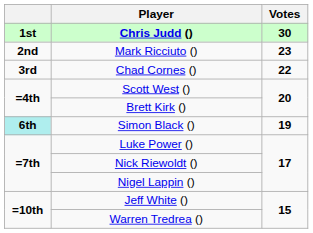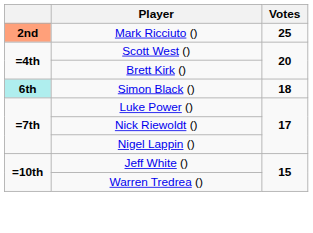 <table class="wikitable" style="text-align: center; font-size: 90%;">
 <tr>
 <th width="50"></th>
 <th width="250">Player</th>
 <th width="50">Votes</th>
 </tr>
-<tr style="background: #CCFFCC;">
-<td><strong>1st</strong></td>
-<td><strong><a href='#'>Chris Judd</a> ()</strong></td>
-<td><strong>30</strong></td>
-</tr>
 <tr>
-<td><strong>2nd</strong></td>
+<td style="background: lightsalmon;"><strong>2nd</strong></td>
 <td><a href='#'>Mark Ricciuto</a> ()</td>
-<td><strong>23</strong></td>
-</tr>
-<tr>
-<td><strong>3rd</strong></td>
-<td><a href='#'>Chad Cornes</a> ()</td>
-<td><strong>22</strong></td>
+<td><strong>25</strong></td>
 </tr>
 <tr>
 <td rowspan=2><strong>=4th</strong></td>
 <td><a href='#'>Scott West</a> ()</td>
 <td rowspan=2><strong>20</strong></td>
 </tr>
 <tr>
 <td><a href='#'>Brett Kirk</a> ()</td>
 </tr>
 <tr>
 <td style="background: paleturquoise;"><strong>6th</strong></td>
 <td><a href='#'>Simon Black</a> ()</td>
-<td><strong>19</strong></td>
+<td><strong>18</strong></td>
 </tr>
 <tr>
 <td rowspan=3><strong>=7th</strong></td>
 <td><a href='#'>Luke Power</a> ()</td>
 <td rowspan=3><strong>17</strong></td>
 </tr>
 <tr>
 <td><a href='#'>Nick Riewoldt</a> ()</td>
 </tr>
 <tr>
 <td><a href='#'>Nigel Lappin</a> ()</td>
 </tr>
 <tr>
 <td rowspan=2><strong>=10th</strong></td>
 <td><a href='#'>Jeff White</a> ()</td>
 <td rowspan=2><strong>15</strong></td>
 </tr>
 <tr>
 <td><a href='#'>Warren Tredrea</a> ()</td>
 </tr>
 </table>
